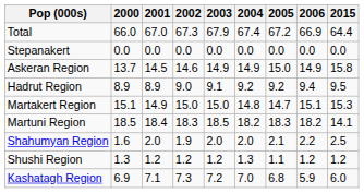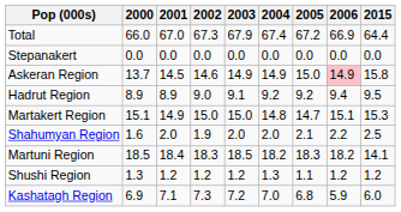 <table class="wikitable">
 <tr>
 <th>Pop (000s)</th>
 <th>2000</th>
 <th>2001</th>
 <th>2002</th>
 <th>2003</th>
 <th>2004</th>
 <th>2005</th>
 <th>2006</th>
 <th>2015</th>
 </tr>
 <tr --->
 <td>Total</td>
 <td>66.0</td>
 <td>67.0</td>
 <td>67.3</td>
 <td>67.9</td>
 <td>67.4</td>
 <td>67.2</td>
 <td>66.9</td>
 <td>64.4</td>
 </tr>
 <tr --->
 <td>Stepanakert</td>
 <td>0.0</td>
 <td>0.0</td>
 <td>0.0</td>
 <td>0.0</td>
 <td>0.0</td>
 <td>0.0</td>
 <td>0.0</td>
 <td>0.0</td>
 </tr>
 <tr --->
 <td>Askeran Region</td>
 <td>13.7</td>
 <td>14.5</td>
 <td>14.6</td>
 <td>14.9</td>
 <td>14.9</td>
 <td>15.0</td>
-<td>14.9</td>
+<td style="background: pink;">14.9</td>
 <td>15.8</td>
 </tr>
 <tr --->
 <td>Hadrut Region</td>
 <td>8.9</td>
 <td>8.9</td>
 <td>9.0</td>
 <td>9.1</td>
 <td>9.2</td>
 <td>9.2</td>
 <td>9.4</td>
 <td>9.5</td>
 </tr>
 <tr --->
 <td>Martakert Region</td>
 <td>15.1</td>
 <td>14.9</td>
 <td>15.0</td>
 <td>15.0</td>
 <td>14.8</td>
 <td>14.7</td>
 <td>15.1</td>
 <td>15.3</td>
 </tr>
 <tr --->
+<td><a href='#'>Shahumyan Region</a></td>
+<td>1.6</td>
+<td>2.0</td>
+<td>1.9</td>
+<td>2.0</td>
+<td>2.0</td>
+<td>2.1</td>
+<td>2.2</td>
+<td>2.5</td>
+</tr>
+<tr --->
 <td>Martuni Region</td>
 <td>18.5</td>
 <td>18.4</td>
 <td>18.3</td>
 <td>18.5</td>
 <td>18.2</td>
 <td>18.3</td>
 <td>18.2</td>
 <td>14.1</td>
-</tr>
-<tr --->
-<td><a href='#'>Shahumyan Region</a></td>
-<td>1.6</td>
-<td>2.0</td>
-<td>1.9</td>
-<td>2.0</td>
-<td>2.0</td>
-<td>2.1</td>
-<td>2.2</td>
-<td>2.5</td>
 </tr>
 <tr --->
 <td>Shushi Region</td>
 <td>1.3</td>
 <td>1.2</td>
 <td>1.2</td>
 <td>1.2</td>
 <td>1.3</td>
 <td>1.1</td>
 <td>1.2</td>
 <td>1.2</td>
 </tr>
 <tr --->
 <td><a href='#'>Kashatagh Region</a></td>
 <td>6.9</td>
 <td>7.1</td>
 <td>7.3</td>
 <td>7.2</td>
 <td>7.0</td>
 <td>6.8</td>
 <td>5.9</td>
 <td>6.0</td>
 </tr>
 </table>
